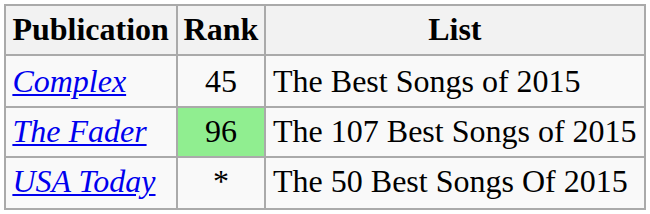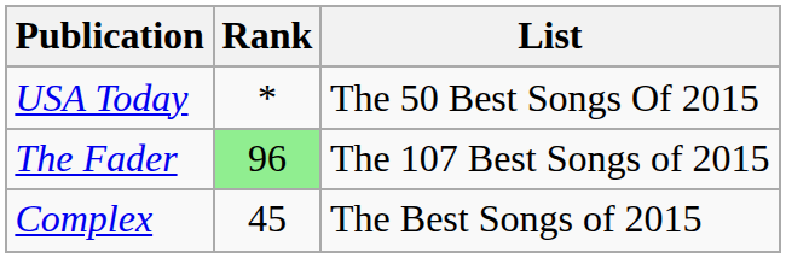 <table class="wikitable">
 <tr>
 <th>Publication</th>
 <th>Rank</th>
 <th>List</th>
 </tr>
 <tr>
-<td><em><a href='#'>Complex</a></em></td>
-<td align="center">45</td>
-<td>The Best Songs of 2015</td>
+<td><em><a href='#'>USA Today</a></em></td>
+<td align="center">*</td>
+<td>The 50 Best Songs Of 2015</td>
 </tr>
 <tr>
 <td><em><a href='#'>The Fader</a></em></td>
 <td align="center" style="background: lightgreen;">96</td>
 <td>The 107 Best Songs of 2015</td>
 </tr>
 <tr>
-<td><em><a href='#'>USA Today</a></em></td>
-<td align="center">*</td>
-<td>The 50 Best Songs Of 2015</td>
+<td><em><a href='#'>Complex</a></em></td>
+<td align="center">45</td>
+<td>The Best Songs of 2015</td>
 </tr>
 <tr>
 </tr>
 </table>
